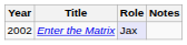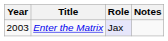 <table class="wikitable sortable">
 <tr>
 <th>Year</th>
 <th>Title</th>
 <th>Role</th>
 <th>Notes</th>
 </tr>
 <tr>
-<td>2002</td>
+<td>2003</td>
 <td><em><a href='#'>Enter the Matrix</a></em></td>
 <td style="background: lavender;">Jax</td>
 <td></td>
 </tr>
 </table>
